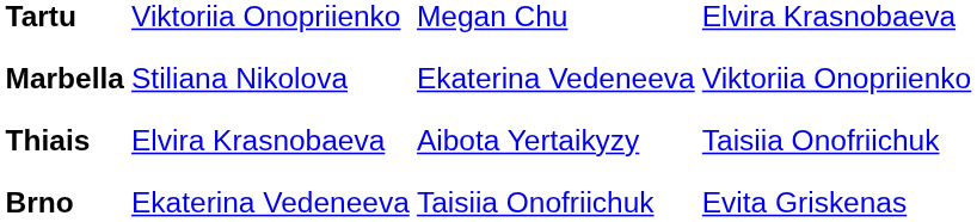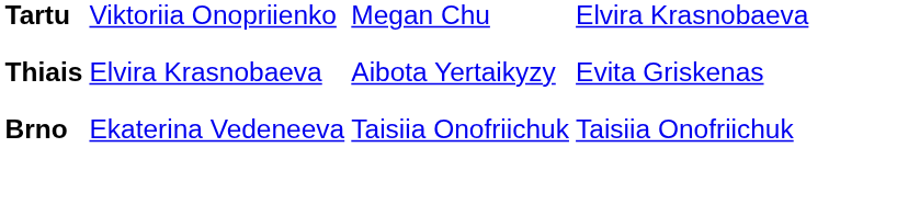 <table>
 <tr>
 <th scope=row style="text-align:left">Tartu</th>
 <td style="height:30px;"> <a href='#'>Viktoriia Onopriienko</a></td>
 <td style="height:30px;"> <a href='#'>Megan Chu</a></td>
 <td style="height:30px;"> <a href='#'>Elvira Krasnobaeva</a></td>
 </tr>
 <tr>
-<th scope=row style="text-align:left">Marbella</th>
-<td style="height:30px;"> <a href='#'>Stiliana Nikolova</a></td>
-<td style="height:30px;"> <a href='#'>Ekaterina Vedeneeva</a></td>
-<td style="height:30px;"> <a href='#'>Viktoriia Onopriienko</a></td>
-</tr>
-<tr>
 <th scope=row style="text-align:left">Thiais</th>
 <td style="height:30px;"> <a href='#'>Elvira Krasnobaeva</a></td>
 <td style="height:30px;"> <a href='#'>Aibota Yertaikyzy</a></td>
-<td style="height:30px;"> <a href='#'>Taisiia Onofriichuk</a></td>
+<td style="height:30px;"> <a href='#'>Evita Griskenas</a></td>
 </tr>
 <tr>
 <th scope=row style="text-align:left">Brno</th>
 <td style="height:30px;"> <a href='#'>Ekaterina Vedeneeva</a></td>
 <td style="height:30px;"> <a href='#'>Taisiia Onofriichuk</a></td>
-<td style="height:30px;"> <a href='#'>Evita Griskenas</a></td>
+<td style="height:30px;"> <a href='#'>Taisiia Onofriichuk</a></td>
 </tr>
 </table>
